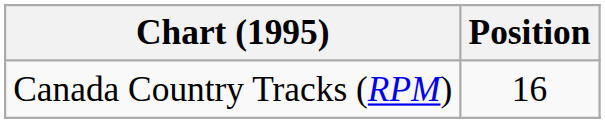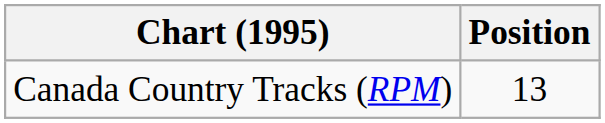 <table class="wikitable sortable">
 <tr>
 <th scope="col">Chart (1995)</th>
 <th scope="col">Position</th>
 </tr>
 <tr>
 <td>Canada Country Tracks (<em><a href='#'>RPM</a></em>)</td>
-<td align="center">16</td>
+<td align="center">13</td>
 </tr>
 </table>
